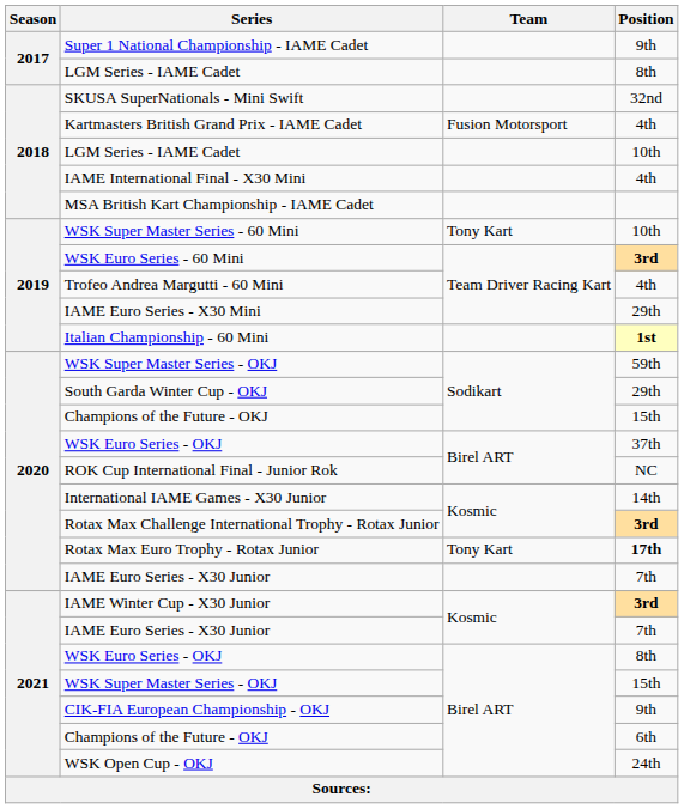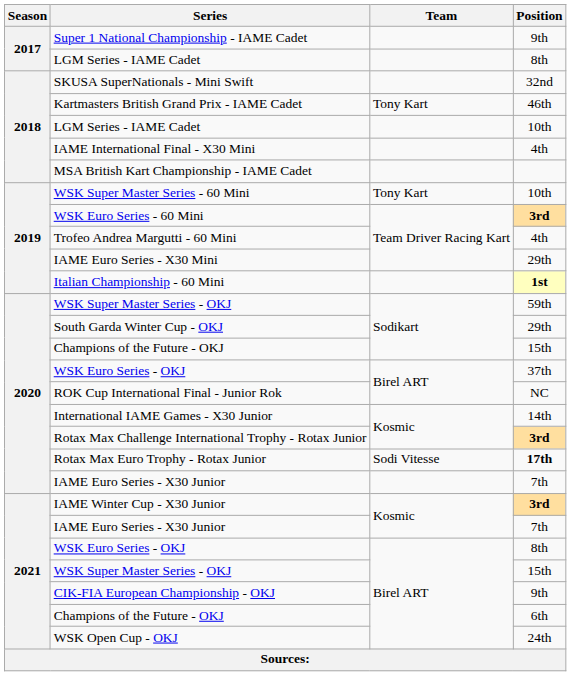 <table class="wikitable" style="font-size: 85%; text-align:center">
 <tr>
 <th>Season</th>
 <th>Series</th>
 <th>Team</th>
 <th>Position</th>
 </tr>
 <tr>
 <th rowspan="2">2017</th>
 <td align="left"><a href='#'>Super 1 National Championship</a> - IAME Cadet</td>
 <td></td>
 <td>9th</td>
 </tr>
 <tr>
 <td align="left">LGM Series - IAME Cadet</td>
 <td></td>
 <td>8th</td>
 </tr>
 <tr>
 <th rowspan="5">2018</th>
 <td align="left">SKUSA SuperNationals - Mini Swift</td>
 <td></td>
 <td>32nd</td>
 </tr>
 <tr>
 <td align="left">Kartmasters British Grand Prix - IAME Cadet</td>
-<td align=left>Fusion Motorsport</td>
-<td>4th</td>
+<td align=left>Tony Kart</td>
+<td>46th</td>
 </tr>
 <tr>
 <td align="left">LGM Series - IAME Cadet</td>
 <td></td>
 <td>10th</td>
 </tr>
 <tr>
 <td align="left">IAME International Final - X30 Mini</td>
 <td></td>
 <td>4th</td>
 </tr>
 <tr>
 <td align="left">MSA British Kart Championship - IAME Cadet</td>
 <td></td>
 <td></td>
 </tr>
 <tr>
 <th rowspan="5">2019</th>
 <td align="left"><a href='#'>WSK Super Master Series</a> - 60 Mini</td>
 <td align=left>Tony Kart</td>
 <td>10th</td>
 </tr>
 <tr>
 <td align="left"><a href='#'>WSK Euro Series</a> - 60 Mini</td>
 <td rowspan="3" align=left>Team Driver Racing Kart</td>
 <td style="background:#FFDF9F;"><strong>3rd</strong></td>
 </tr>
 <tr>
 <td align="left">Trofeo Andrea Margutti - 60 Mini</td>
 <td>4th</td>
 </tr>
 <tr>
 <td align="left">IAME Euro Series - X30 Mini</td>
 <td>29th</td>
 </tr>
 <tr>
 <td align="left"><a href='#'>Italian Championship</a> - 60 Mini</td>
 <td></td>
 <td style="background:#FFFFBF"><strong>1st</strong></td>
 </tr>
 <tr>
 <th rowspan="9">2020</th>
 <td align="left"><a href='#'>WSK Super Master Series</a> - <a href='#'>OKJ</a></td>
 <td rowspan="3" align=left>Sodikart</td>
 <td>59th</td>
 </tr>
 <tr>
 <td align="left">South Garda Winter Cup - <a href='#'>OKJ</a></td>
 <td>29th</td>
 </tr>
 <tr>
 <td align="left">Champions of the Future - OKJ</td>
 <td>15th</td>
 </tr>
 <tr>
 <td align="left"><a href='#'>WSK Euro Series</a> - <a href='#'>OKJ</a></td>
 <td rowspan="2" align=left>Birel ART</td>
 <td>37th</td>
 </tr>
 <tr>
 <td align="left">ROK Cup International Final - Junior Rok</td>
 <td>NC</td>
 </tr>
 <tr>
 <td align="left">International IAME Games - X30 Junior</td>
 <td rowspan="2" align=left>Kosmic</td>
 <td>14th</td>
 </tr>
 <tr>
 <td align="left">Rotax Max Challenge International Trophy - Rotax Junior</td>
 <td style="background:#FFDF9F;"><strong>3rd</strong></td>
 </tr>
 <tr>
 <td align="left">Rotax Max Euro Trophy - Rotax Junior</td>
-<td align=left>Tony Kart</td>
+<td align=left>Sodi Vitesse</td>
 <td><strong>17th</strong></td>
 </tr>
 <tr>
 <td align="left">IAME Euro Series - X30 Junior</td>
 <td></td>
 <td>7th</td>
 </tr>
 <tr>
 <th rowspan="7">2021</th>
 <td align="left">IAME Winter Cup - X30 Junior</td>
 <td rowspan="2" align=left>Kosmic</td>
 <td style="background:#FFDF9F;"><strong>3rd</strong></td>
 </tr>
 <tr>
 <td align="left">IAME Euro Series - X30 Junior</td>
 <td>7th</td>
 </tr>
 <tr>
 <td align="left"><a href='#'>WSK Euro Series</a> - <a href='#'>OKJ</a></td>
 <td rowspan="5" align=left>Birel ART</td>
 <td>8th</td>
 </tr>
 <tr>
 <td align="left"><a href='#'>WSK Super Master Series</a> - <a href='#'>OKJ</a></td>
 <td>15th</td>
 </tr>
 <tr>
 <td align="left"><a href='#'>CIK-FIA European Championship</a> - <a href='#'>OKJ</a></td>
 <td>9th</td>
 </tr>
 <tr>
 <td align="left">Champions of the Future - <a href='#'>OKJ</a></td>
 <td>6th</td>
 </tr>
 <tr>
 <td align="left">WSK Open Cup - <a href='#'>OKJ</a></td>
 <td>24th</td>
 </tr>
 <tr>
 <th colspan="4">Sources:</th>
 </tr>
 </table>
